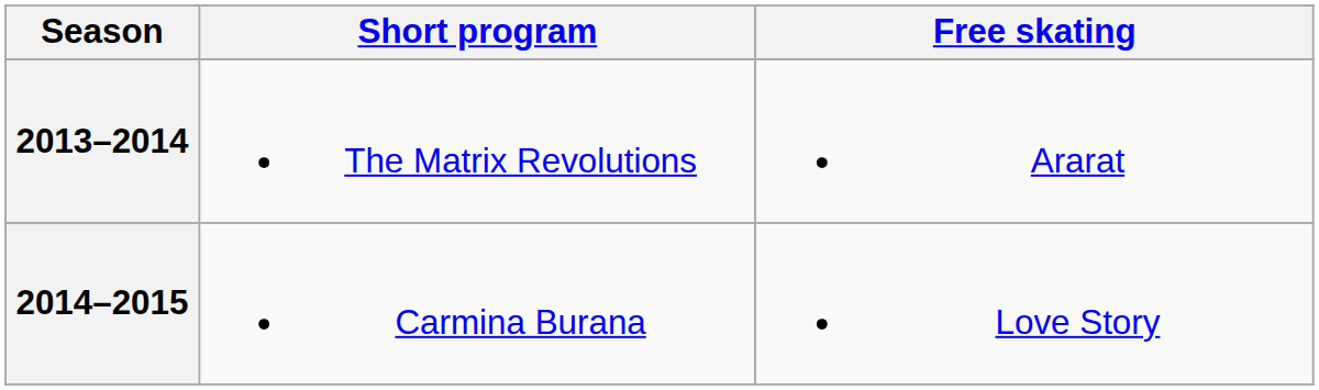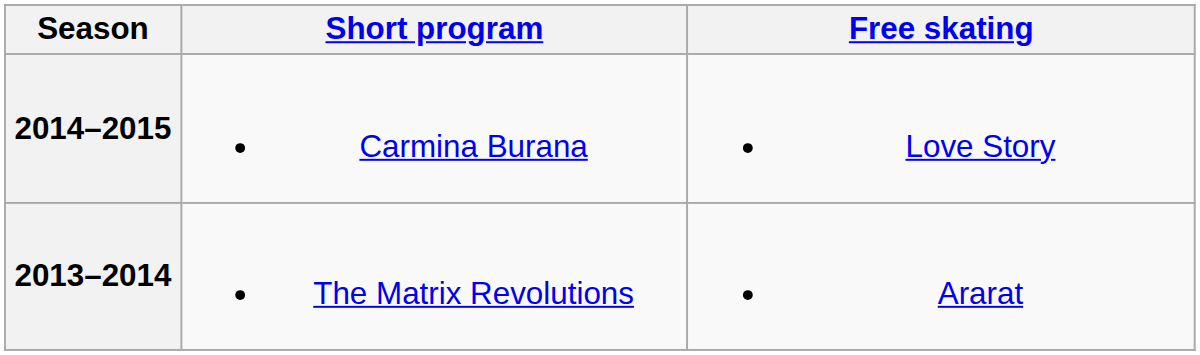 <table class="wikitable" style="text-align:center">
 <tr>
 <th width="10%">Season</th>
 <th width="30%"><a href='#'>Short program</a></th>
 <th width="30%"><a href='#'>Free skating</a></th>
 </tr>
 <tr>
+<th>2014–2015</th>
+<td><br><ul><li><a href='#'>Carmina Burana</a> <br></li></ul></td>
+<td><br><ul><li><a href='#'>Love Story</a> <br></li></ul></td>
+</tr>
+<tr>
 <th>2013–2014 <br> </th>
 <td><br><ul><li><a href='#'>The Matrix Revolutions</a> <br></li></ul></td>
 <td><br><ul><li><a href='#'>Ararat</a> <br></li></ul></td>
 </tr>
-<tr>
-<th>2014–2015</th>
-<td><br><ul><li><a href='#'>Carmina Burana</a> <br></li></ul></td>
-<td><br><ul><li><a href='#'>Love Story</a> <br></li></ul></td>
-</tr>
 </table>
